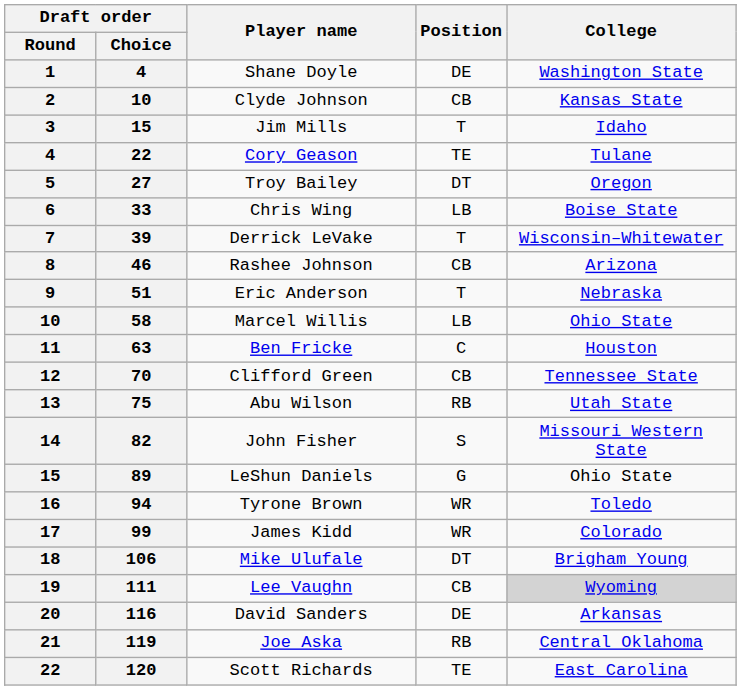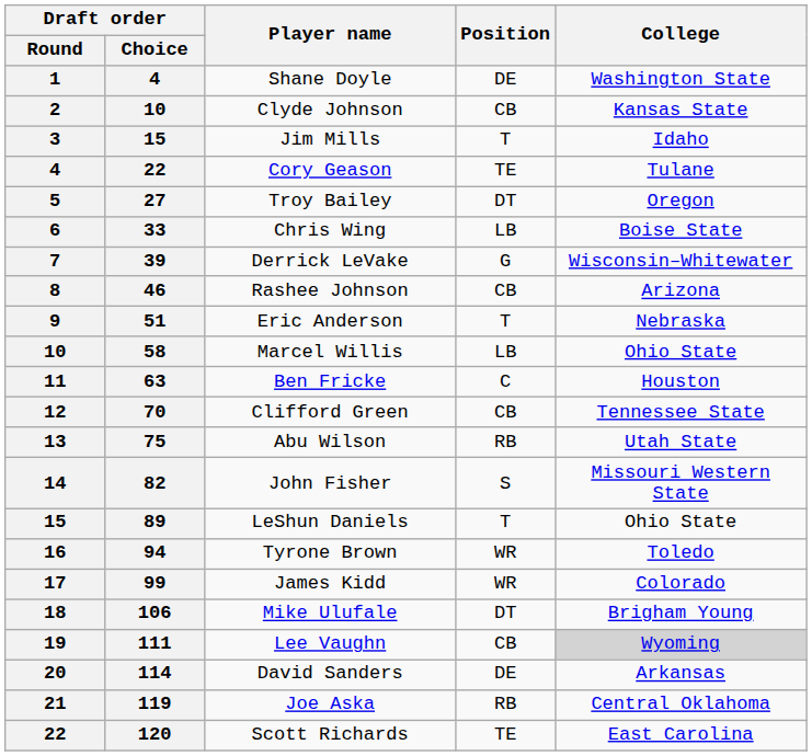 <table class="wikitable" style="font-size:95%; text-align:center">
 <tr>
 <th width="120" colspan="2">Draft order</th>
 <th width="160" rowspan="2">Player name</th>
 <th width="60"  rowspan="2">Position</th>
 <th width="160" rowspan="2">College</th>
 </tr>
 <tr>
 <th width="60">Round</th>
 <th width="60">Choice</th>
 </tr>
 <tr>
 <th>1</th>
 <th>4</th>
 <td>Shane Doyle</td>
 <td>DE</td>
 <td><a href='#'>Washington State</a></td>
 </tr>
 <tr>
 <th>2</th>
 <th>10</th>
 <td>Clyde Johnson</td>
 <td>CB</td>
 <td><a href='#'>Kansas State</a></td>
 </tr>
 <tr>
 <th>3</th>
 <th>15</th>
 <td>Jim Mills</td>
 <td>T</td>
 <td><a href='#'>Idaho</a></td>
 </tr>
 <tr>
 <th>4</th>
 <th>22</th>
 <td><a href='#'>Cory Geason</a></td>
 <td>TE</td>
 <td><a href='#'>Tulane</a></td>
 </tr>
 <tr>
 <th>5</th>
 <th>27</th>
 <td>Troy Bailey</td>
 <td>DT</td>
 <td><a href='#'>Oregon</a></td>
 </tr>
 <tr>
 <th>6</th>
 <th>33</th>
 <td>Chris Wing</td>
 <td>LB</td>
 <td><a href='#'>Boise State</a></td>
 </tr>
 <tr>
 <th>7</th>
 <th>39</th>
 <td>Derrick LeVake</td>
-<td>T</td>
+<td>G</td>
 <td><a href='#'>Wisconsin–Whitewater</a></td>
 </tr>
 <tr>
 <th>8</th>
 <th>46</th>
 <td>Rashee Johnson</td>
 <td>CB</td>
 <td><a href='#'>Arizona</a></td>
 </tr>
 <tr>
 <th>9</th>
 <th>51</th>
 <td>Eric Anderson</td>
 <td>T</td>
 <td><a href='#'>Nebraska</a></td>
 </tr>
 <tr>
 <th>10</th>
 <th>58</th>
 <td>Marcel Willis</td>
 <td>LB</td>
 <td><a href='#'>Ohio State</a></td>
 </tr>
 <tr>
 <th>11</th>
 <th>63</th>
 <td><a href='#'>Ben Fricke</a></td>
 <td>C</td>
 <td><a href='#'>Houston</a></td>
 </tr>
 <tr>
 <th>12</th>
 <th>70</th>
 <td>Clifford Green</td>
 <td>CB</td>
 <td><a href='#'>Tennessee State</a></td>
 </tr>
 <tr>
 <th>13</th>
 <th>75</th>
 <td>Abu Wilson</td>
 <td>RB</td>
 <td><a href='#'>Utah State</a></td>
 </tr>
 <tr>
 <th>14</th>
 <th>82</th>
 <td>John Fisher</td>
 <td>S</td>
 <td><a href='#'>Missouri Western State</a></td>
 </tr>
 <tr>
 <th>15</th>
 <th>89</th>
 <td>LeShun Daniels</td>
-<td>G</td>
+<td>T</td>
 <td>Ohio State</td>
 </tr>
 <tr>
 <th>16</th>
 <th>94</th>
 <td>Tyrone Brown</td>
 <td>WR</td>
 <td><a href='#'>Toledo</a></td>
 </tr>
 <tr>
 <th>17</th>
 <th>99</th>
 <td>James Kidd</td>
 <td>WR</td>
 <td><a href='#'>Colorado</a></td>
 </tr>
 <tr>
 <th>18</th>
 <th>106</th>
 <td><a href='#'>Mike Ulufale</a></td>
 <td>DT</td>
 <td><a href='#'>Brigham Young</a></td>
 </tr>
 <tr>
 <th>19</th>
 <th>111</th>
 <td><a href='#'>Lee Vaughn</a></td>
 <td>CB</td>
 <td style="background: lightgrey;"><a href='#'>Wyoming</a></td>
 </tr>
 <tr>
 <th>20</th>
-<th>116</th>
+<th>114</th>
 <td>David Sanders</td>
 <td>DE</td>
 <td><a href='#'>Arkansas</a></td>
 </tr>
 <tr>
 <th>21</th>
 <th>119</th>
 <td><a href='#'>Joe Aska</a></td>
 <td>RB</td>
 <td><a href='#'>Central Oklahoma</a></td>
 </tr>
 <tr>
 <th>22</th>
 <th>120</th>
 <td>Scott Richards</td>
 <td>TE</td>
 <td><a href='#'>East Carolina</a></td>
 </tr>
 </table>
